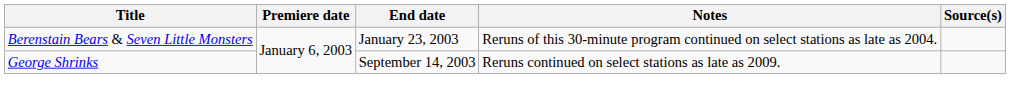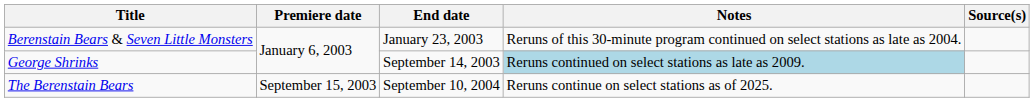 <table class="wikitable sortable">
 <tr>
 <th>Title</th>
 <th>Premiere date</th>
 <th>End date</th>
 <th>Notes</th>
 <th>Source(s)</th>
 </tr>
 <tr>
 <td><em><a href='#'>Berenstain Bears</a></em> & <a href='#'><em>Seven Little Monsters</em></a></td>
 <td rowspan="2">January 6, 2003</td>
 <td>January 23, 2003</td>
 <td>Reruns of this 30-minute program continued on select stations as late as 2004.</td>
 <td></td>
 </tr>
 <tr>
 <td><em><a href='#'>George Shrinks</a></em></td>
 <td>September 14, 2003</td>
-<td>Reruns continued on select stations as late as 2009.</td>
+<td style="background: lightblue;">Reruns continued on select stations as late as 2009.</td>
+<td></td>
+</tr>
+<tr>
+<td><em><a href='#'>The Berenstain Bears</a></em></td>
+<td>September 15, 2003</td>
+<td>September 10, 2004</td>
+<td>Reruns continue on select stations as of 2025.</td>
 <td></td>
 </tr>
 </table>
